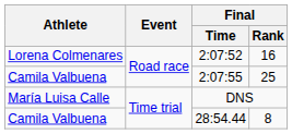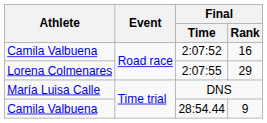 <table class="wikitable" style="font-size:90%">
 <tr>
 <th rowspan=2>Athlete</th>
 <th rowspan=2>Event</th>
 <th colspan=2>Final</th>
 </tr>
 <tr>
 <th>Time</th>
 <th>Rank</th>
 </tr>
 <tr align=center>
-<td align=left><a href='#'>Lorena Colmenares</a></td>
+<td align=left><a href='#'>Camila Valbuena</a></td>
 <td align=left rowspan=2><a href='#'>Road race</a></td>
 <td>2:07:52</td>
 <td>16</td>
 </tr>
 <tr align=center>
-<td align=left><a href='#'>Camila Valbuena</a></td>
+<td align=left><a href='#'>Lorena Colmenares</a></td>
 <td>2:07:55</td>
-<td>25</td>
+<td>29</td>
 </tr>
 <tr align=center>
 <td align=left><a href='#'>María Luisa Calle</a></td>
 <td rowspan=2 align=left><a href='#'>Time trial</a></td>
 <td colspan=2>DNS</td>
 </tr>
 <tr align=center>
 <td align=left><a href='#'>Camila Valbuena</a></td>
 <td>28:54.44</td>
-<td>8</td>
+<td>9</td>
 </tr>
 </table>
